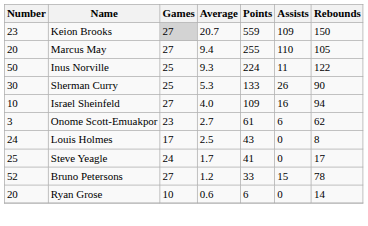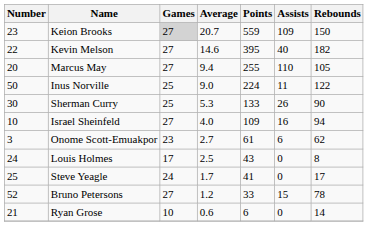 <table class="wikitable" style="font-size: 95%;">
 <tr>
 <th>Number</th>
 <th>Name</th>
 <th>Games</th>
 <th>Average</th>
 <th>Points</th>
 <th>Assists</th>
 <th>Rebounds</th>
 </tr>
 <tr>
 <td>23</td>
 <td>Keion Brooks</td>
 <td style="background: lightgrey;">27</td>
 <td>20.7</td>
 <td>559</td>
 <td>109</td>
 <td>150</td>
 </tr>
 <tr>
+<td>22</td>
+<td>Kevin Melson</td>
+<td>27</td>
+<td>14.6</td>
+<td>395</td>
+<td>40</td>
+<td>182</td>
+</tr>
+<tr>
 <td>20</td>
 <td>Marcus May</td>
 <td>27</td>
 <td>9.4</td>
 <td>255</td>
 <td>110</td>
 <td>105</td>
 </tr>
 <tr>
 <td>50</td>
 <td>Inus Norville</td>
 <td>25</td>
-<td>9.3</td>
+<td>9.0</td>
 <td>224</td>
 <td>11</td>
 <td>122</td>
 </tr>
 <tr>
 <td>30</td>
 <td>Sherman Curry</td>
 <td>25</td>
 <td>5.3</td>
 <td>133</td>
 <td>26</td>
 <td>90</td>
 </tr>
 <tr>
 <td>10</td>
 <td>Israel Sheinfeld</td>
 <td>27</td>
 <td>4.0</td>
 <td>109</td>
 <td>16</td>
 <td>94</td>
 </tr>
 <tr>
 <td>3</td>
 <td>Onome Scott-Emuakpor</td>
 <td>23</td>
 <td>2.7</td>
 <td>61</td>
 <td>6</td>
 <td>62</td>
 </tr>
 <tr>
 <td>24</td>
 <td>Louis Holmes</td>
 <td>17</td>
 <td>2.5</td>
 <td>43</td>
 <td>0</td>
 <td>8</td>
 </tr>
 <tr>
 <td>25</td>
 <td>Steve Yeagle</td>
 <td>24</td>
 <td>1.7</td>
 <td>41</td>
 <td>0</td>
 <td>17</td>
 </tr>
 <tr>
 <td>52</td>
 <td>Bruno Petersons</td>
 <td>27</td>
 <td>1.2</td>
 <td>33</td>
 <td>15</td>
 <td>78</td>
 </tr>
 <tr>
-<td>20</td>
+<td>21</td>
 <td>Ryan Grose</td>
 <td>10</td>
 <td>0.6</td>
 <td>6</td>
 <td>0</td>
 <td>14</td>
 </tr>
 <tr>
 </tr>
 </table>
